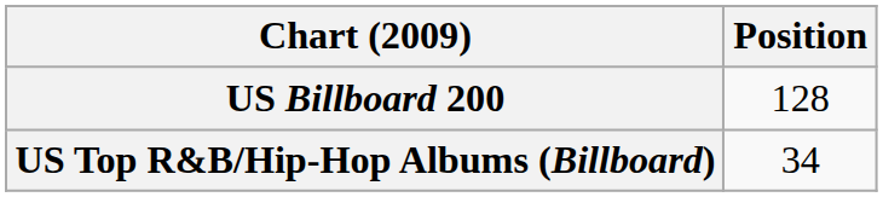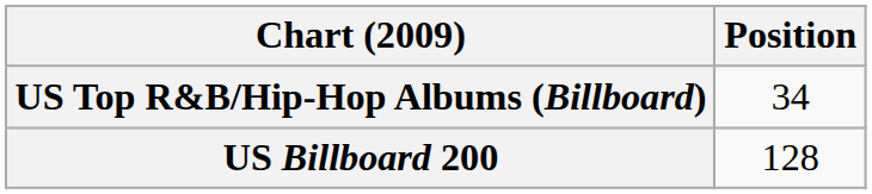 <table class="wikitable sortable plainrowheaders" style="text-align:center">
 <tr>
 <th scope="col">Chart (2009)</th>
 <th scope="col">Position</th>
 </tr>
 <tr>
+<th scope="row">US Top R&B/Hip-Hop Albums (<em>Billboard</em>)</th>
+<td>34</td>
+</tr>
+<tr>
 <th scope="row">US <em>Billboard</em> 200</th>
 <td>128</td>
 </tr>
-<tr>
-<th scope="row">US Top R&B/Hip-Hop Albums (<em>Billboard</em>)</th>
-<td>34</td>
-</tr>
 </table>
